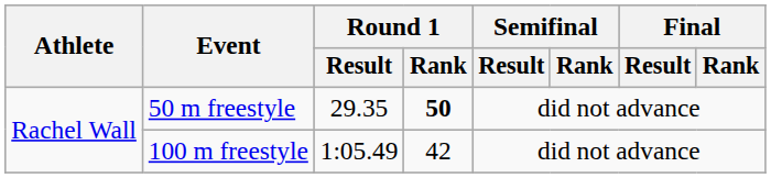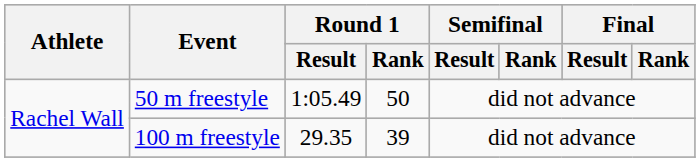 <table class=wikitable style="font-size:90%">
 <tr>
 <th rowspan="2">Athlete</th>
 <th rowspan="2">Event</th>
 <th colspan="2">Round 1</th>
 <th colspan="2">Semifinal</th>
 <th colspan="2">Final</th>
 </tr>
 <tr style="font-size:95%">
 <th>Result</th>
 <th>Rank</th>
 <th>Result</th>
 <th>Rank</th>
 <th>Result</th>
 <th>Rank</th>
 </tr>
 <tr align=center>
 <td align=left rowspan="2"><a href='#'>Rachel Wall</a></td>
 <td align=left><a href='#'>50 m freestyle</a></td>
-<td>29.35</td>
-<td><strong>50</strong></td>
+<td>1:05.49</td>
+<td>50</td>
 <td colspan=4>did not advance</td>
 </tr>
 <tr align=center>
 <td align=left><a href='#'>100 m freestyle</a></td>
-<td>1:05.49</td>
-<td>42</td>
+<td>29.35</td>
+<td>39</td>
 <td colspan=4>did not advance</td>
 </tr>
 </table>
